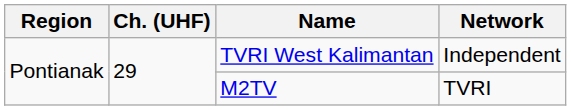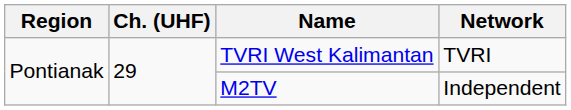 <table class="wikitable">
 <tr>
 <th>Region</th>
 <th>Ch. (UHF)</th>
 <th>Name</th>
 <th>Network</th>
 </tr>
 <tr>
 <td rowspan="2">Pontianak</td>
 <td rowspan="2">29</td>
 <td><a href='#'>TVRI West Kalimantan</a></td>
-<td>Independent</td>
+<td>TVRI</td>
 </tr>
 <tr>
 <td><a href='#'>M2TV</a></td>
-<td>TVRI</td>
+<td>Independent</td>
 </tr>
 </table>
